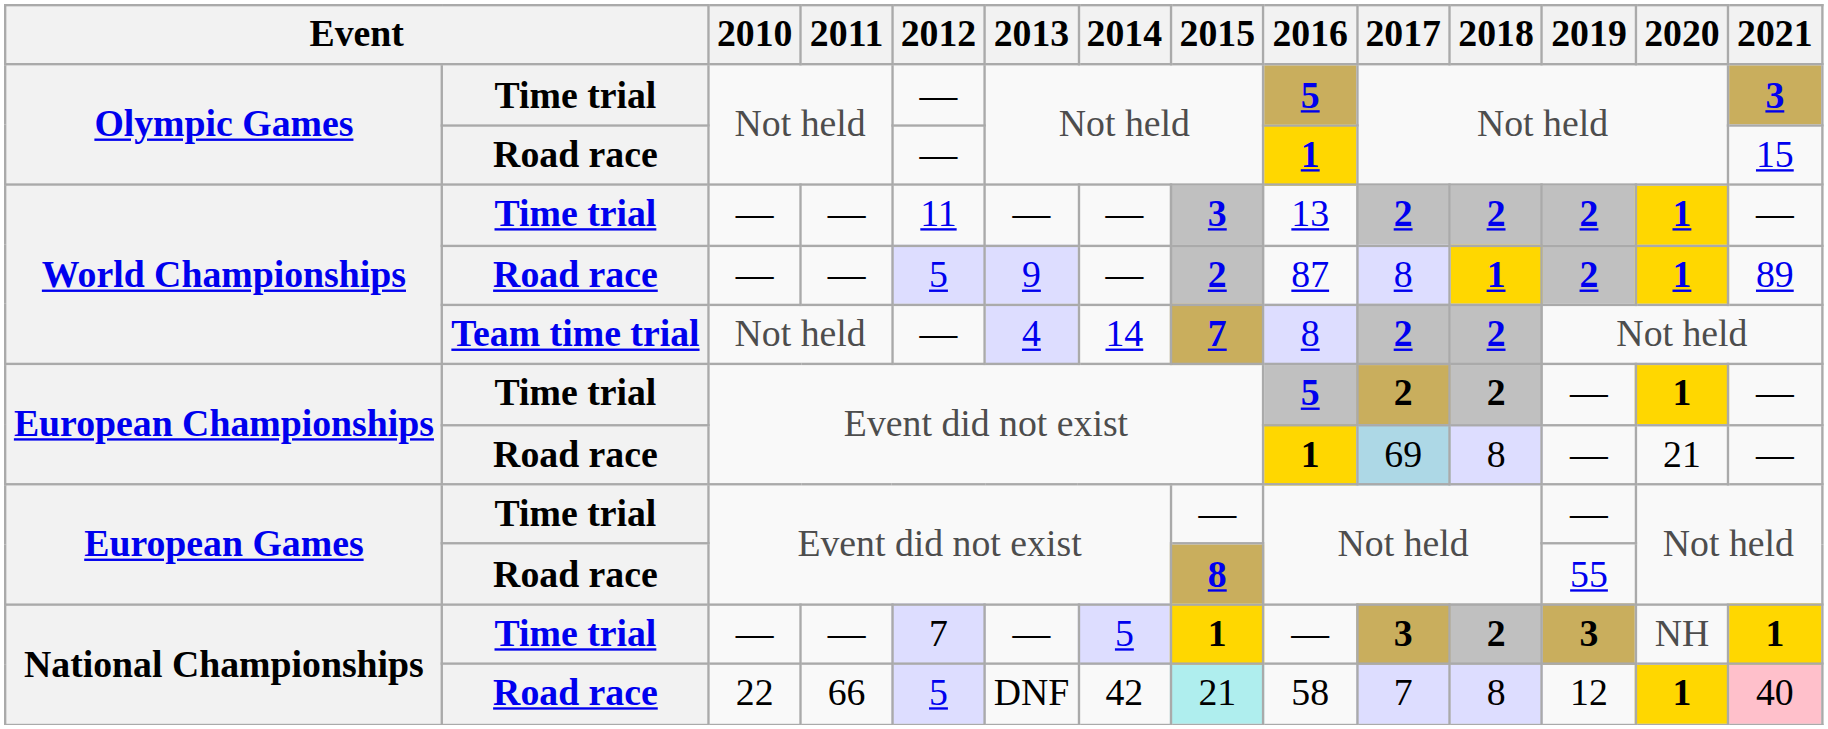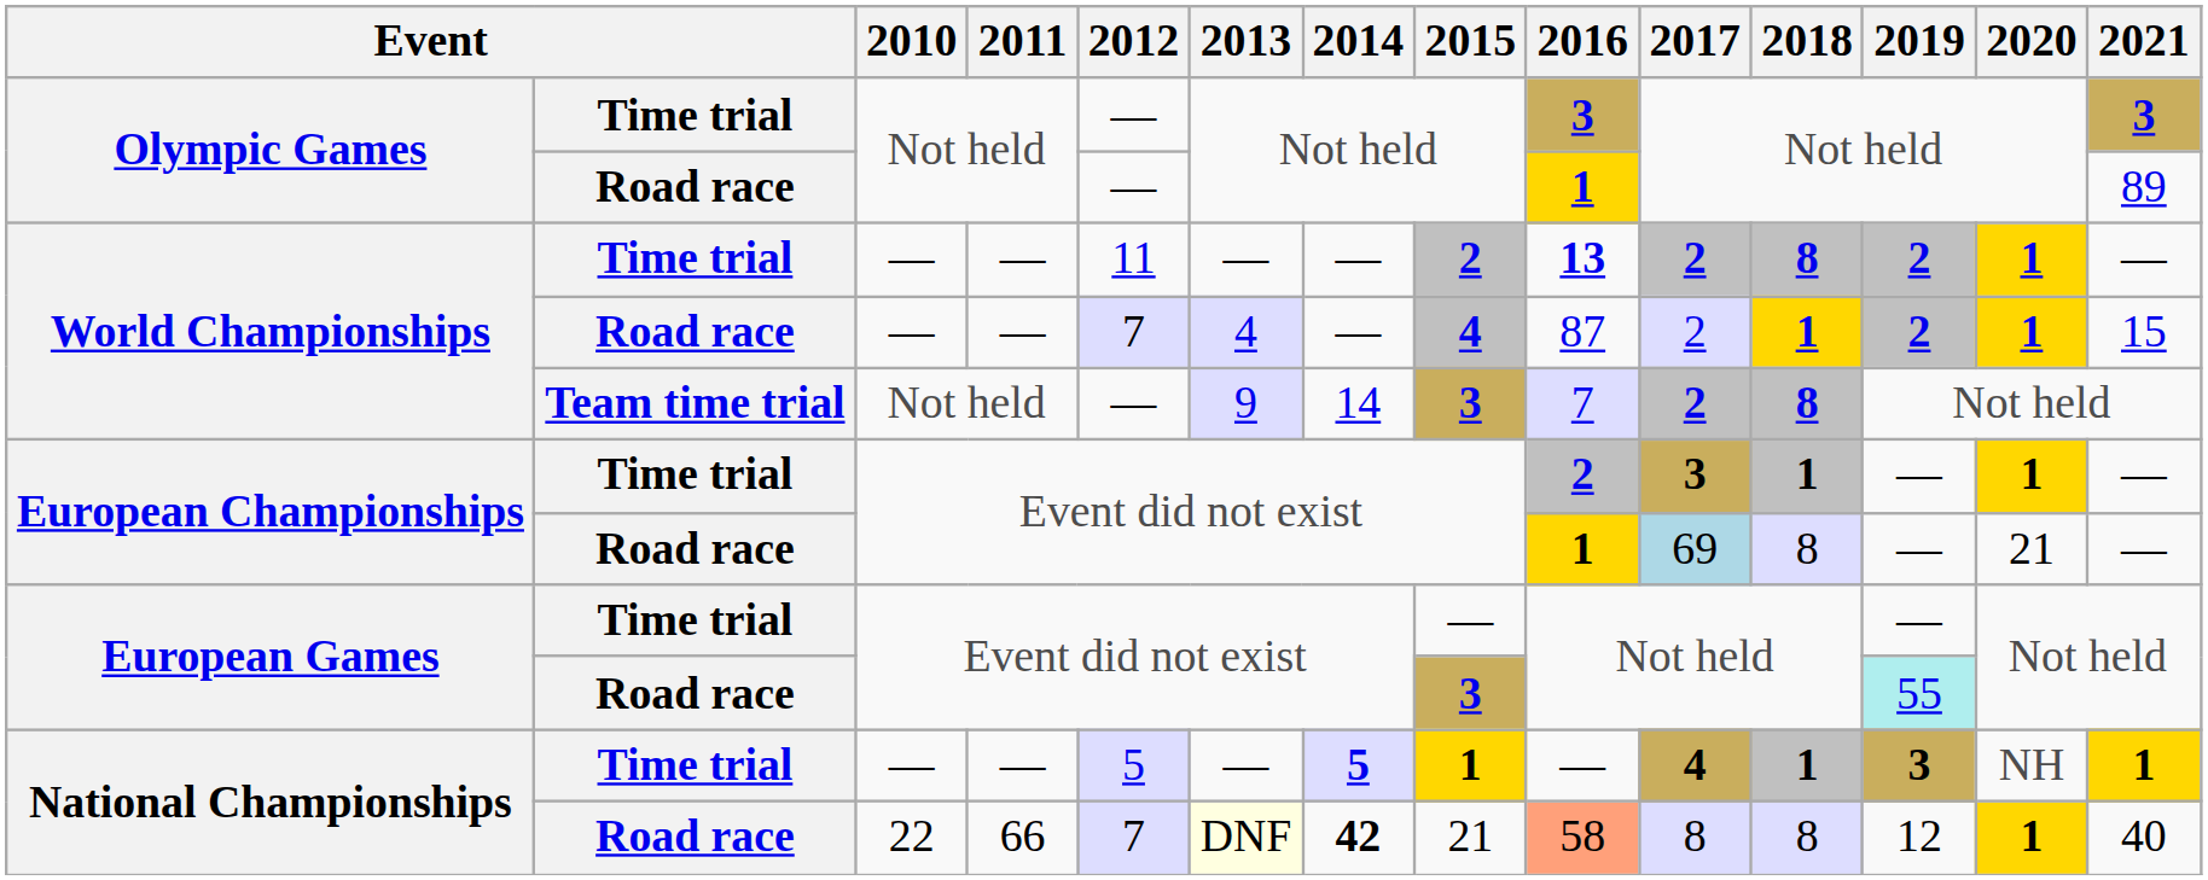 <table class="wikitable plainrowheaders">
 <tr>
 <th scope="col" colspan=2>Event</th>
 <th scope="col">2010</th>
 <th scope="col">2011</th>
 <th scope="col">2012</th>
 <th scope="col">2013</th>
 <th scope="col">2014</th>
 <th scope="col">2015</th>
 <th scope="col">2016</th>
 <th scope="col">2017</th>
 <th scope="col">2018</th>
 <th scope="col">2019</th>
 <th scope="col">2020</th>
 <th scope="col">2021</th>
 </tr>
 <tr style="text-align:center;">
 <th scope="row" rowspan=2> <a href='#'>Olympic Games</a></th>
 <th scope="row">Time trial</th>
 <td style="color:#4d4d4d;" colspan=2 rowspan=2>Not held</td>
 <td>—</td>
 <td style="color:#4d4d4d;" colspan=3 rowspan=2>Not held</td>
-<td style="background:#C9AE5D;"><a href='#'><strong>5</strong></a></td>
+<td style="background:#C9AE5D;"><a href='#'><strong>3</strong></a></td>
 <td style="color:#4d4d4d;" colspan=4 rowspan=2>Not held</td>
 <td style="background:#C9AE5D;"><a href='#'><strong>3</strong></a></td>
 </tr>
 <tr style="text-align:center;">
 <th scope="row">Road race</th>
 <td>—</td>
 <td style="background:gold;"><a href='#'><strong>1</strong></a></td>
-<td><a href='#'>15</a></td>
+<td><a href='#'>89</a></td>
 </tr>
 <tr style="text-align:center;">
 <th scope="row" rowspan=3> <a href='#'>World Championships</a></th>
 <th scope="row"><a href='#'>Time trial</a></th>
 <td>—</td>
 <td>—</td>
 <td><a href='#'>11</a></td>
 <td>—</td>
 <td>—</td>
-<td style="background:silver;"><a href='#'><strong>3</strong></a></td>
-<td><a href='#'>13</a></td>
 <td style="background:silver;"><a href='#'><strong>2</strong></a></td>
+<td><strong><a href='#'>13</a></strong></td>
 <td style="background:silver;"><a href='#'><strong>2</strong></a></td>
+<td style="background:silver;"><a href='#'><strong>8</strong></a></td>
 <td style="background:silver;"><a href='#'><strong>2</strong></a></td>
 <td style="background:gold;"><a href='#'><strong>1</strong></a></td>
 <td>—</td>
 </tr>
 <tr style="text-align:center;">
 <th scope="row"><a href='#'>Road race</a></th>
 <td>—</td>
 <td>—</td>
-<td style="background:#ddf;"><a href='#'>5</a></td>
-<td style="background:#ddf;"><a href='#'>9</a></td>
+<td style="background:#ddf;">7</td>
+<td style="background:#ddf;"><a href='#'>4</a></td>
 <td>—</td>
-<td style="background:silver;"><a href='#'><strong>2</strong></a></td>
+<td style="background:silver;"><a href='#'><strong>4</strong></a></td>
 <td><a href='#'>87</a></td>
-<td style="background:#ddf;"><a href='#'>8</a></td>
+<td style="background:#ddf;"><a href='#'>2</a></td>
 <td style="background:gold;"><a href='#'><strong>1</strong></a></td>
 <td style="background:silver;"><a href='#'><strong>2</strong></a></td>
 <td style="background:gold;"><a href='#'><strong>1</strong></a></td>
-<td><a href='#'>89</a></td>
+<td><a href='#'>15</a></td>
 </tr>
 <tr style="text-align:center;">
 <th scope="row"><a href='#'>Team time trial</a></th>
 <td style="color:#4d4d4d;" colspan=2>Not held</td>
 <td>—</td>
-<td style="background:#ddf;"><a href='#'>4</a></td>
+<td style="background:#ddf;"><a href='#'>9</a></td>
 <td><a href='#'>14</a></td>
-<td style="background:#C9AE5D;"><a href='#'><strong>7</strong></a></td>
-<td style="background:#ddf;"><a href='#'>8</a></td>
+<td style="background:#C9AE5D;"><a href='#'><strong>3</strong></a></td>
+<td style="background:#ddf;"><a href='#'>7</a></td>
 <td style="background:silver;"><a href='#'><strong>2</strong></a></td>
-<td style="background:silver;"><a href='#'><strong>2</strong></a></td>
+<td style="background:silver;"><a href='#'><strong>8</strong></a></td>
 <td style="color:#4d4d4d;" colspan=3>Not held</td>
 </tr>
 <tr style="text-align:center;">
 <th scope="row" rowspan=2> <a href='#'>European Championships</a></th>
 <th scope="row">Time trial</th>
 <td style="color:#4d4d4d;" colspan=6 rowspan=2>Event did not exist</td>
-<td style="background:silver;"><a href='#'><strong>5</strong></a></td>
-<td style="background:#C9AE5D;"><strong>2</strong></td>
-<td style="background:silver;"><strong>2</strong></td>
+<td style="background:silver;"><a href='#'><strong>2</strong></a></td>
+<td style="background:#C9AE5D;"><strong>3</strong></td>
+<td style="background:silver;"><strong>1</strong></td>
 <td>—</td>
 <td style="background:gold;"><strong>1</strong></td>
 <td>—</td>
 </tr>
 <tr style="text-align:center;">
 <th scope="row">Road race</th>
 <td style="background:gold;"><strong>1</strong></td>
 <td style="background: lightblue;">69</td>
 <td style="background:#ddf;">8</td>
 <td>—</td>
 <td>21</td>
 <td>—</td>
 </tr>
 <tr style="text-align:center;">
 <th scope="row" rowspan=2> <a href='#'>European Games</a></th>
 <th scope="row">Time trial</th>
 <td style="color:#4d4d4d;" colspan=5 rowspan=2>Event did not exist</td>
 <td>—</td>
 <td style="color:#4d4d4d;" colspan=3 rowspan=2>Not held</td>
 <td>—</td>
 <td style="color:#4d4d4d;" colspan=2 rowspan=2>Not held</td>
 </tr>
 <tr style="text-align:center;">
 <th scope="row">Road race</th>
-<td style="background:#C9AE5D;"><a href='#'><strong>8</strong></a></td>
-<td><a href='#'>55</a></td>
+<td style="background:#C9AE5D;"><a href='#'><strong>3</strong></a></td>
+<td style="background: paleturquoise;"><a href='#'>55</a></td>
 </tr>
 <tr style="text-align:center;">
 <th scope="row" rowspan=2> National Championships</th>
 <th scope="row"><a href='#'>Time trial</a></th>
 <td>—</td>
 <td>—</td>
-<td style="background:#ddf;">7</td>
+<td style="background:#ddf;"><a href='#'>5</a></td>
 <td>—</td>
-<td style="background:#ddf;"><a href='#'>5</a></td>
+<td style="background:#ddf;"><strong><a href='#'>5</a></strong></td>
 <td style="background:gold;"><strong>1</strong></td>
 <td>—</td>
-<td style="background:#C9AE5D;"><strong>3</strong></td>
-<td style="background:silver;"><strong>2</strong></td>
+<td style="background:#C9AE5D;"><strong>4</strong></td>
+<td style="background:silver;"><strong>1</strong></td>
 <td style="background:#C9AE5D;"><strong>3</strong></td>
 <td style="color:#4d4d4d;">NH</td>
 <td style="background:gold;"><strong>1</strong></td>
 </tr>
 <tr style="text-align:center;">
 <th scope="row"><a href='#'>Road race</a></th>
 <td>22</td>
 <td>66</td>
-<td style="background:#ddf;"><a href='#'>5</a></td>
-<td>DNF</td>
-<td>42</td>
-<td style="background: paleturquoise;">21</td>
-<td>58</td>
 <td style="background:#ddf;">7</td>
+<td style="background: lightyellow;">DNF</td>
+<td><strong>42</strong></td>
+<td>21</td>
+<td style="background: lightsalmon;">58</td>
+<td style="background:#ddf;">8</td>
 <td style="background:#ddf;">8</td>
 <td>12</td>
 <td style="background:gold;"><strong>1</strong></td>
-<td style="background: pink;">40</td>
+<td>40</td>
 </tr>
 </table>
